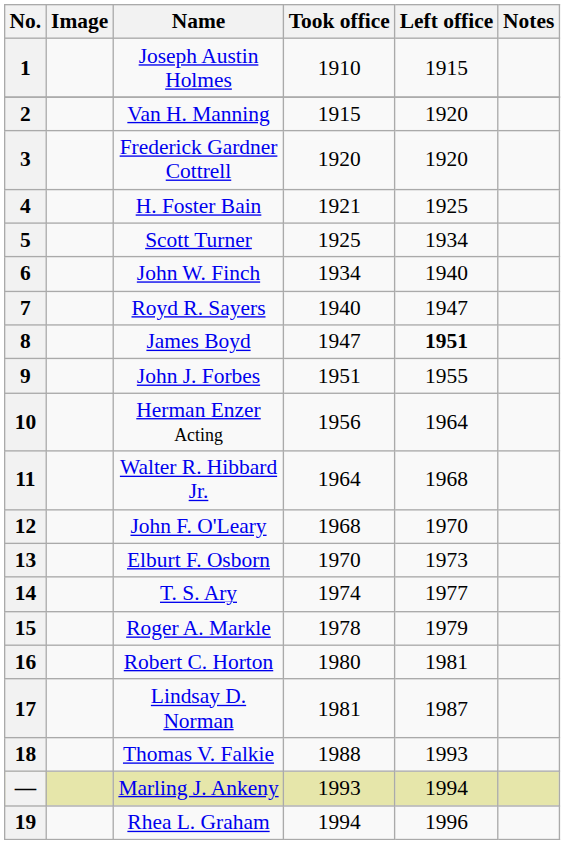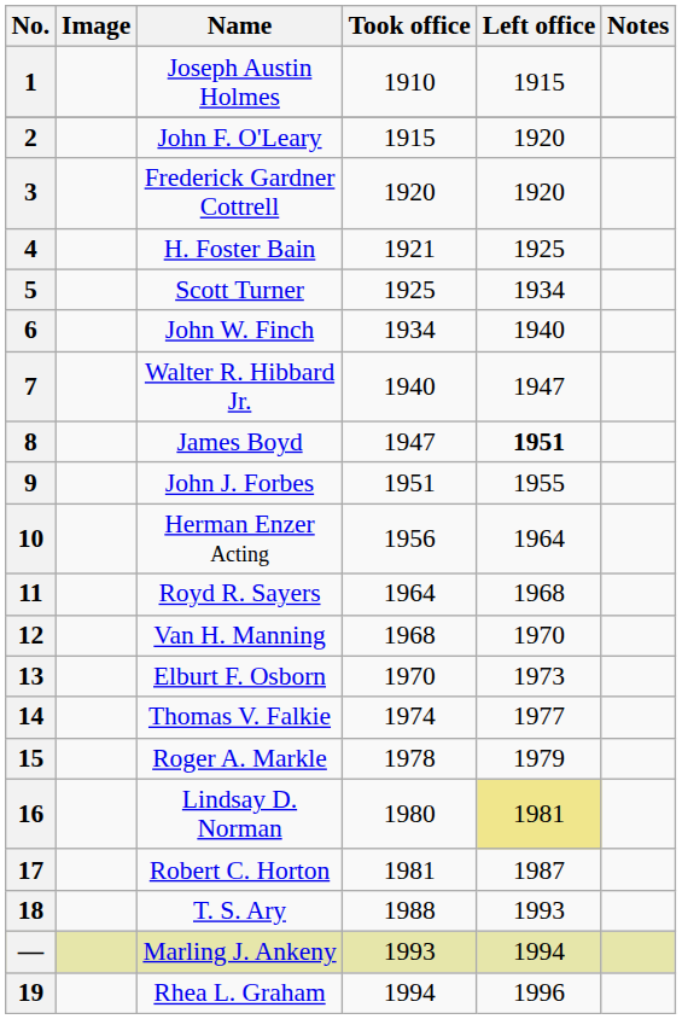 <table class=wikitable style="clear:right; text-align:center">
 <tr>
 <th>No.</th>
 <th>Image</th>
 <th width=120>Name</th>
 <th>Took office</th>
 <th>Left office</th>
 <th>Notes</th>
 </tr>
 <tr>
 <th>1</th>
 <td></td>
 <td><a href='#'>Joseph Austin Holmes</a></td>
 <td>1910</td>
 <td>1915</td>
 <td></td>
 </tr>
 <tr>
 </tr>
 <tr>
 <th>2</th>
 <td></td>
-<td><a href='#'>Van H. Manning</a></td>
+<td><a href='#'>John F. O'Leary</a></td>
 <td>1915</td>
 <td>1920</td>
 <td></td>
 </tr>
 <tr>
 <th>3</th>
 <td></td>
 <td><a href='#'>Frederick Gardner Cottrell</a></td>
 <td>1920</td>
 <td>1920</td>
 <td></td>
 </tr>
 <tr>
 <th>4</th>
 <td></td>
 <td><a href='#'>H. Foster Bain</a></td>
 <td>1921</td>
 <td>1925</td>
 <td></td>
 </tr>
 <tr>
 <th>5</th>
 <td></td>
 <td><a href='#'>Scott Turner</a></td>
 <td>1925</td>
 <td>1934</td>
 <td></td>
 </tr>
 <tr>
 <th>6</th>
 <td></td>
 <td><a href='#'>John W. Finch</a></td>
 <td>1934</td>
 <td>1940</td>
 <td></td>
 </tr>
 <tr>
 <th>7</th>
 <td></td>
-<td><a href='#'>Royd R. Sayers</a></td>
+<td><a href='#'>Walter R. Hibbard Jr.</a></td>
 <td>1940</td>
 <td>1947</td>
 <td></td>
 </tr>
 <tr>
 <th>8</th>
 <td></td>
 <td><a href='#'>James Boyd</a></td>
 <td>1947</td>
 <td><strong>1951</strong></td>
 <td></td>
 </tr>
 <tr>
 <th>9</th>
 <td></td>
 <td><a href='#'>John J. Forbes</a></td>
 <td>1951</td>
 <td>1955</td>
 <td></td>
 </tr>
 <tr>
 <th>10</th>
 <td></td>
 <td><a href='#'>Herman Enzer</a><br><small>Acting</small></td>
 <td>1956</td>
 <td>1964</td>
 <td></td>
 </tr>
 <tr>
 <th>11</th>
 <td></td>
-<td><a href='#'>Walter R. Hibbard Jr.</a></td>
+<td><a href='#'>Royd R. Sayers</a></td>
 <td>1964</td>
 <td>1968</td>
 <td></td>
 </tr>
 <tr>
 <th>12</th>
 <td></td>
-<td><a href='#'>John F. O'Leary</a></td>
+<td><a href='#'>Van H. Manning</a></td>
 <td>1968</td>
 <td>1970</td>
 <td></td>
 </tr>
 <tr>
 <th>13</th>
 <td></td>
 <td><a href='#'>Elburt F. Osborn</a></td>
 <td>1970</td>
 <td>1973</td>
 <td></td>
 </tr>
 <tr>
 <th>14</th>
 <td></td>
-<td><a href='#'>T. S. Ary</a></td>
+<td><a href='#'>Thomas V. Falkie</a></td>
 <td>1974</td>
 <td>1977</td>
 <td></td>
 </tr>
 <tr>
 <th>15</th>
 <td></td>
 <td><a href='#'>Roger A. Markle</a></td>
 <td>1978</td>
 <td>1979</td>
 <td></td>
 </tr>
 <tr>
 <th>16</th>
 <td></td>
-<td><a href='#'>Robert C. Horton</a></td>
+<td><a href='#'>Lindsay D. Norman</a></td>
 <td>1980</td>
-<td>1981</td>
+<td style="background: khaki;">1981</td>
 <td></td>
 </tr>
 <tr>
 <th>17</th>
 <td></td>
-<td><a href='#'>Lindsay D. Norman</a></td>
+<td><a href='#'>Robert C. Horton</a></td>
 <td>1981</td>
 <td>1987</td>
 <td></td>
 </tr>
 <tr>
 <th>18</th>
 <td></td>
-<td><a href='#'>Thomas V. Falkie</a></td>
+<td><a href='#'>T. S. Ary</a></td>
 <td>1988</td>
 <td>1993</td>
 <td></td>
 </tr>
 <tr bgcolor="#e6e6aa">
 <th>—</th>
 <td></td>
 <td><a href='#'>Marling J. Ankeny</a></td>
 <td>1993</td>
 <td>1994</td>
 <td></td>
 </tr>
 <tr>
 <th>19</th>
 <td></td>
 <td><a href='#'>Rhea L. Graham</a></td>
 <td>1994</td>
 <td>1996</td>
 <td></td>
 </tr>
 </table>
